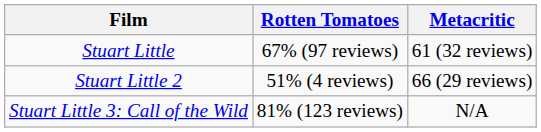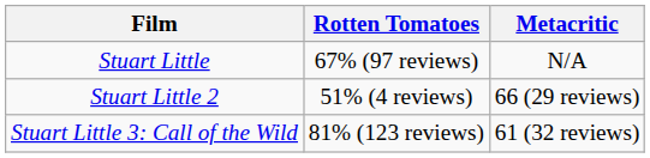 <table class="wikitable sortable plainrowheaders" border="1" style="text-align: center;">
 <tr>
 <th>Film</th>
 <th><a href='#'>Rotten Tomatoes</a></th>
 <th><a href='#'>Metacritic</a></th>
 </tr>
 <tr>
 <td><em><a href='#'>Stuart Little</a></em></td>
 <td>67% (97 reviews)</td>
-<td>61 (32 reviews)</td>
+<td>N/A</td>
 </tr>
 <tr>
 <td><em><a href='#'>Stuart Little 2</a></em></td>
 <td>51% (4 reviews)</td>
 <td>66 (29 reviews)</td>
 </tr>
 <tr>
 <td><em><a href='#'>Stuart Little 3: Call of the Wild</a></em></td>
 <td>81% (123 reviews)</td>
-<td>N/A</td>
+<td>61 (32 reviews)</td>
 </tr>
 </table>
